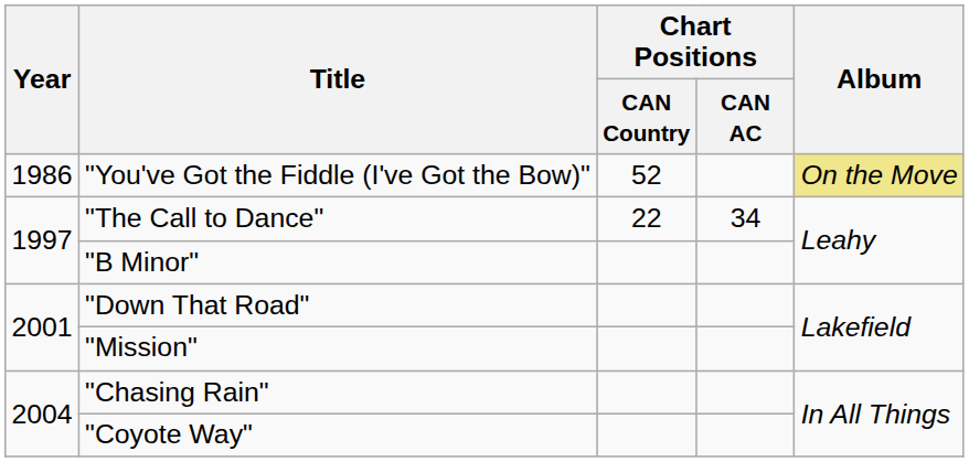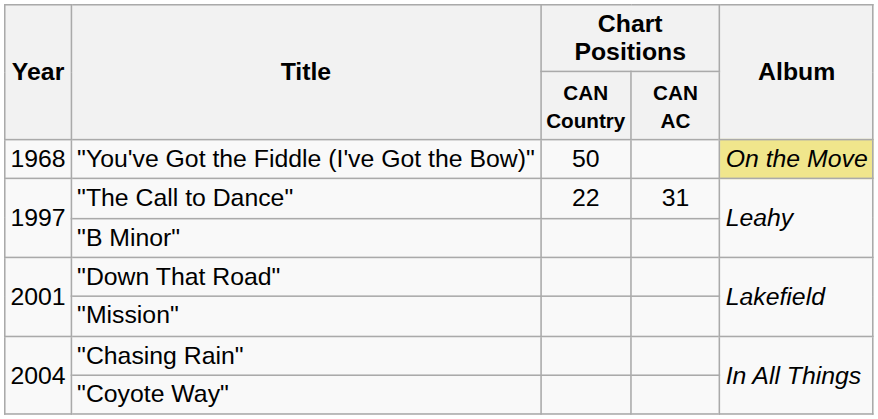 <table class="wikitable">
 <tr>
 <th rowspan="2">Year</th>
 <th rowspan="2">Title</th>
 <th colspan="2">Chart Positions</th>
 <th rowspan="2">Album</th>
 </tr>
 <tr>
 <th width="50"><small>CAN Country</small></th>
 <th width="50"><small>CAN AC</small></th>
 </tr>
 <tr>
-<td>1986</td>
+<td>1968</td>
 <td>"You've Got the Fiddle (I've Got the Bow)"</td>
-<td align="center">52</td>
+<td align="center">50</td>
 <td align="center"></td>
 <td style="background: khaki;"><em>On the Move</em></td>
 </tr>
 <tr>
 <td rowspan="2">1997</td>
 <td>"The Call to Dance"</td>
 <td align="center">22</td>
-<td align="center">34</td>
+<td align="center">31</td>
 <td rowspan="2"><em>Leahy</em></td>
 </tr>
 <tr>
 <td>"B Minor"</td>
 <td align="center"></td>
 <td align="center"></td>
 </tr>
 <tr>
 <td rowspan="2">2001</td>
 <td>"Down That Road"</td>
 <td align="center"></td>
 <td align="center"></td>
 <td rowspan="2"><em>Lakefield</em></td>
 </tr>
 <tr>
 <td>"Mission"</td>
 <td align="center"></td>
 <td align="center"></td>
 </tr>
 <tr>
 <td rowspan="2">2004</td>
 <td>"Chasing Rain"</td>
 <td align="center"></td>
 <td align="center"></td>
 <td rowspan="2"><em>In All Things</em></td>
 </tr>
 <tr>
 <td>"Coyote Way"</td>
 <td align="center"></td>
 <td align="center"></td>
 </tr>
 </table>
